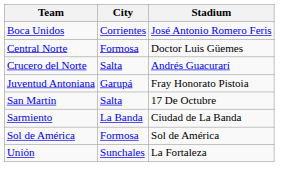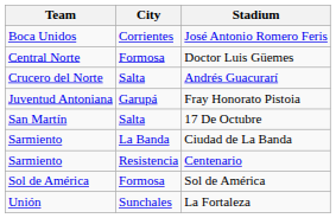 <table class="wikitable sortable">
 <tr>
 <th>Team</th>
 <th>City</th>
 <th>Stadium</th>
 </tr>
 <tr>
 <td> <a href='#'>Boca Unidos</a></td>
 <td><a href='#'>Corrientes</a></td>
 <td><a href='#'>José Antonio Romero Feris</a></td>
 </tr>
 <tr>
 <td> <a href='#'>Central Norte</a></td>
 <td><a href='#'>Formosa</a></td>
 <td>Doctor Luis Güemes</td>
 </tr>
 <tr>
 <td> <a href='#'>Crucero del Norte</a></td>
 <td><a href='#'>Salta</a></td>
 <td><a href='#'>Andrés Guacurarí</a></td>
 </tr>
 <tr>
 <td> <a href='#'>Juventud Antoniana</a></td>
 <td><a href='#'>Garupá</a></td>
 <td>Fray Honorato Pistoia</td>
 </tr>
 <tr>
 <td> <a href='#'>San Martín</a></td>
 <td><a href='#'>Salta</a></td>
 <td>17 De Octubre</td>
 </tr>
 <tr>
 <td> <a href='#'>Sarmiento</a></td>
 <td><a href='#'>La Banda</a></td>
 <td>Ciudad de La Banda</td>
 </tr>
 <tr>
+<td> <a href='#'>Sarmiento</a></td>
+<td><a href='#'>Resistencia</a></td>
+<td><a href='#'>Centenario</a></td>
+</tr>
+<tr>
 <td> <a href='#'>Sol de América</a></td>
 <td><a href='#'>Formosa</a></td>
 <td>Sol de América</td>
 </tr>
 <tr>
 <td> <a href='#'>Unión</a></td>
 <td><a href='#'>Sunchales</a></td>
 <td>La Fortaleza</td>
 </tr>
 </table>
